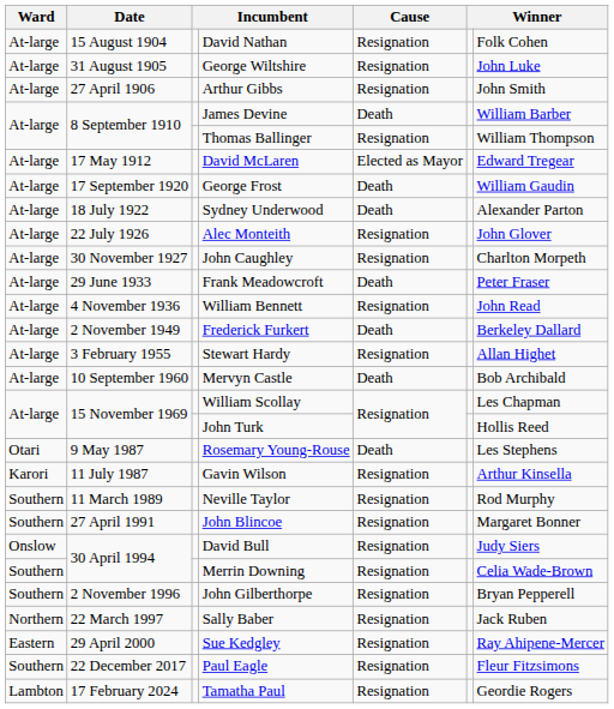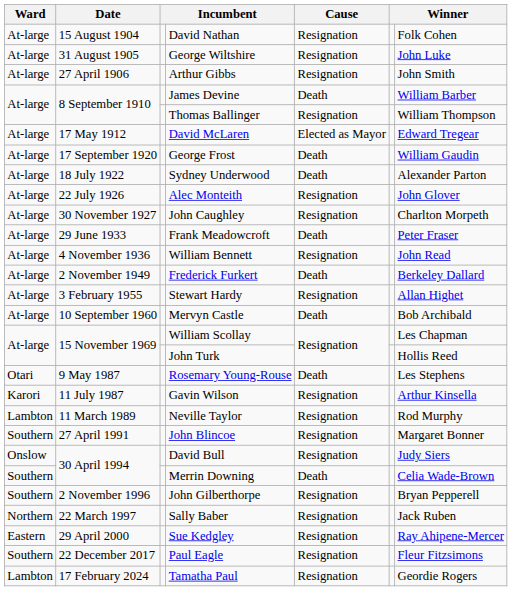 <table class="wikitable">
 <tr align=center>
 <th>Ward</th>
 <th>Date</th>
 <th colspan=2>Incumbent</th>
 <th>Cause</th>
 <th colspan=2>Winner</th>
 </tr>
 <tr>
 <td>At-large</td>
 <td>15 August 1904</td>
 <td></td>
 <td>David Nathan</td>
 <td>Resignation</td>
 <td></td>
 <td>Folk Cohen</td>
 </tr>
 <tr>
 <td>At-large</td>
 <td>31 August 1905</td>
 <td></td>
 <td>George Wiltshire</td>
 <td>Resignation</td>
 <td></td>
 <td><a href='#'>John Luke</a></td>
 </tr>
 <tr>
 <td>At-large</td>
 <td>27 April 1906</td>
 <td></td>
 <td>Arthur Gibbs</td>
 <td>Resignation</td>
 <td></td>
 <td>John Smith</td>
 </tr>
 <tr>
 <td rowspan=2>At-large</td>
 <td rowspan=2>8 September 1910</td>
 <td></td>
 <td>James Devine</td>
 <td>Death</td>
 <td></td>
 <td><a href='#'>William Barber</a></td>
 </tr>
 <tr>
 <td></td>
 <td>Thomas Ballinger</td>
 <td>Resignation</td>
 <td></td>
 <td>William Thompson</td>
 </tr>
 <tr>
 <td>At-large</td>
 <td>17 May 1912</td>
 <td></td>
 <td><a href='#'>David McLaren</a></td>
 <td>Elected as Mayor</td>
 <td></td>
 <td><a href='#'>Edward Tregear</a></td>
 </tr>
 <tr>
 <td>At-large</td>
 <td>17 September 1920</td>
 <td></td>
 <td>George Frost</td>
 <td>Death</td>
 <td></td>
 <td><a href='#'>William Gaudin</a></td>
 </tr>
 <tr>
 <td>At-large</td>
 <td>18 July 1922</td>
 <td></td>
 <td>Sydney Underwood</td>
 <td>Death</td>
 <td></td>
 <td>Alexander Parton</td>
 </tr>
 <tr>
 <td>At-large</td>
 <td>22 July 1926</td>
 <td></td>
 <td><a href='#'>Alec Monteith</a></td>
 <td>Resignation</td>
 <td></td>
 <td><a href='#'>John Glover</a></td>
 </tr>
 <tr>
 <td>At-large</td>
 <td>30 November 1927</td>
 <td></td>
 <td>John Caughley</td>
 <td>Resignation</td>
 <td></td>
 <td>Charlton Morpeth</td>
 </tr>
 <tr>
 <td>At-large</td>
 <td>29 June 1933</td>
 <td></td>
 <td>Frank Meadowcroft</td>
 <td>Death</td>
 <td></td>
 <td><a href='#'>Peter Fraser</a></td>
 </tr>
 <tr>
 <td>At-large</td>
 <td>4 November 1936</td>
 <td></td>
 <td>William Bennett</td>
 <td>Resignation</td>
 <td></td>
 <td><a href='#'>John Read</a></td>
 </tr>
 <tr>
 <td>At-large</td>
 <td>2 November 1949</td>
 <td></td>
 <td><a href='#'>Frederick Furkert</a></td>
 <td>Death</td>
 <td></td>
 <td><a href='#'>Berkeley Dallard</a></td>
 </tr>
 <tr>
 <td>At-large</td>
 <td>3 February 1955</td>
 <td></td>
 <td>Stewart Hardy</td>
 <td>Resignation</td>
 <td></td>
 <td><a href='#'>Allan Highet</a></td>
 </tr>
 <tr>
 <td>At-large</td>
 <td>10 September 1960</td>
 <td></td>
 <td>Mervyn Castle</td>
 <td>Death</td>
 <td></td>
 <td>Bob Archibald</td>
 </tr>
 <tr>
 <td rowspan=2>At-large</td>
 <td rowspan=2>15 November 1969</td>
 <td></td>
 <td>William Scollay</td>
 <td rowspan=2>Resignation</td>
 <td></td>
 <td>Les Chapman</td>
 </tr>
 <tr>
 <td></td>
 <td>John Turk</td>
 <td></td>
 <td>Hollis Reed</td>
 </tr>
 <tr>
 <td>Otari</td>
 <td>9 May 1987</td>
 <td></td>
 <td><a href='#'>Rosemary Young-Rouse</a></td>
 <td>Death</td>
 <td></td>
 <td>Les Stephens</td>
 </tr>
 <tr>
 <td>Karori</td>
 <td>11 July 1987</td>
 <td></td>
 <td>Gavin Wilson</td>
 <td>Resignation</td>
 <td></td>
 <td><a href='#'>Arthur Kinsella</a></td>
 </tr>
 <tr>
-<td>Southern</td>
+<td>Lambton</td>
 <td>11 March 1989</td>
 <td></td>
 <td>Neville Taylor</td>
 <td>Resignation</td>
 <td></td>
 <td>Rod Murphy</td>
 </tr>
 <tr>
 <td>Southern</td>
 <td>27 April 1991</td>
 <td></td>
 <td><a href='#'>John Blincoe</a></td>
 <td>Resignation</td>
 <td></td>
 <td>Margaret Bonner</td>
 </tr>
 <tr>
 <td>Onslow</td>
 <td rowspan=2>30 April 1994</td>
 <td></td>
 <td>David Bull</td>
 <td>Resignation</td>
 <td></td>
 <td><a href='#'>Judy Siers</a></td>
 </tr>
 <tr>
 <td>Southern</td>
 <td></td>
 <td>Merrin Downing</td>
-<td>Resignation</td>
+<td>Death</td>
 <td></td>
 <td><a href='#'>Celia Wade-Brown</a></td>
 </tr>
 <tr>
 <td>Southern</td>
 <td>2 November 1996</td>
 <td></td>
 <td>John Gilberthorpe</td>
 <td>Resignation</td>
 <td></td>
 <td>Bryan Pepperell</td>
 </tr>
 <tr>
 <td>Northern</td>
 <td>22 March 1997</td>
 <td></td>
 <td>Sally Baber</td>
 <td>Resignation</td>
 <td></td>
 <td>Jack Ruben</td>
 </tr>
 <tr>
 <td>Eastern</td>
 <td>29 April 2000</td>
 <td></td>
 <td><a href='#'>Sue Kedgley</a></td>
 <td>Resignation</td>
 <td></td>
 <td><a href='#'>Ray Ahipene-Mercer</a></td>
 </tr>
 <tr>
 <td>Southern</td>
 <td>22 December 2017</td>
 <td></td>
 <td><a href='#'>Paul Eagle</a></td>
 <td>Resignation</td>
 <td></td>
 <td><a href='#'>Fleur Fitzsimons</a></td>
 </tr>
 <tr>
 <td>Lambton</td>
 <td>17 February 2024</td>
 <td></td>
 <td><a href='#'>Tamatha Paul</a></td>
 <td>Resignation</td>
 <td></td>
 <td>Geordie Rogers</td>
 </tr>
 </table>
